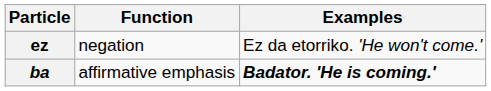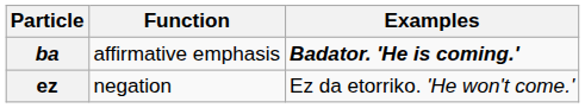 <table class="wikitable" style="margin: 1em auto 1em auto">
 <tr>
 <th align="center">Particle</th>
 <th align="center">Function</th>
 <th align="center">Examples</th>
 </tr>
 <tr>
+<th><em>ba</em></th>
+<td>affirmative emphasis</td>
+<td><strong><em>Ba<strong>dator.<em> 'He is coming.'</td>
+</tr>
+<tr>
 <th></em>ez<em></th>
 <td>negation</td>
 <td></em>Ez da etorriko.<em> 'He won't come.'</td>
 </tr>
-<tr>
-<th><em>ba</em></th>
-<td>affirmative emphasis</td>
-<td><strong><em>Ba<strong>dator.<em> 'He is coming.'</td>
-</tr>
 </table>
